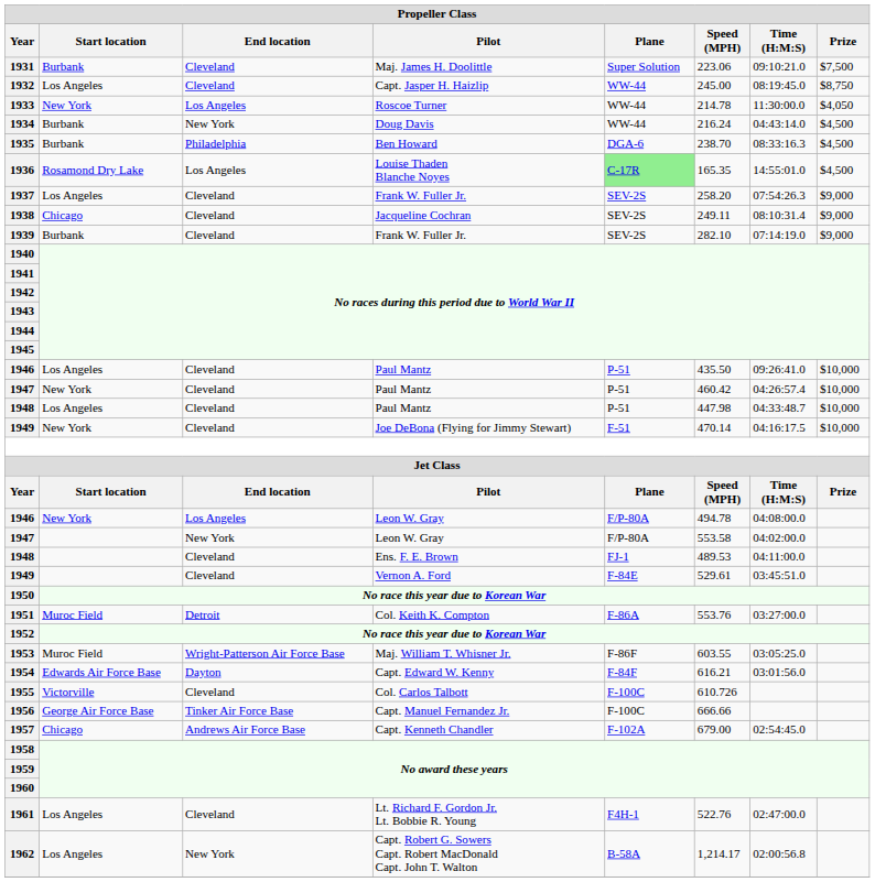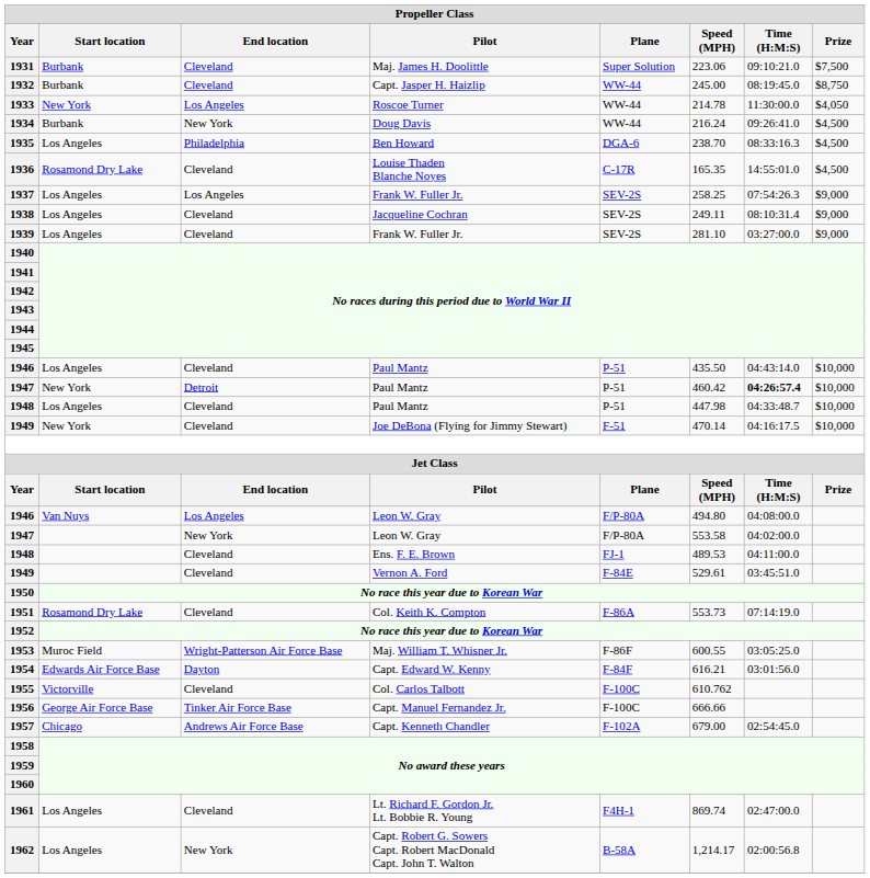 <table class="wikitable" width="90%">
 <tr>
 <td colspan="8" style="background:#dcdcdc;" align="center"><strong><span>Propeller Class</span></strong></td>
 </tr>
 <tr>
 <th>Year</th>
 <th>Start location</th>
 <th>End location</th>
 <th>Pilot</th>
 <th>Plane</th>
 <th>Speed<br>(MPH)</th>
 <th>Time<br>(H:M:S)</th>
 <th>Prize</th>
 </tr>
 <tr>
 <th>1931</th>
 <td><a href='#'>Burbank</a></td>
 <td><a href='#'>Cleveland</a></td>
 <td>Maj. <a href='#'>James H. Doolittle</a></td>
 <td><a href='#'>Super Solution</a></td>
 <td>223.06</td>
 <td>09:10:21.0</td>
 <td>$7,500</td>
 </tr>
 <tr>
 <th>1932</th>
-<td>Los Angeles</td>
+<td>Burbank</td>
 <td><a href='#'>Cleveland</a></td>
 <td>Capt. <a href='#'>Jasper H. Haizlip</a></td>
 <td><a href='#'>WW-44</a></td>
 <td>245.00</td>
 <td>08:19:45.0</td>
 <td>$8,750</td>
 </tr>
 <tr>
 <th>1933</th>
 <td><a href='#'>New York</a></td>
 <td><a href='#'>Los Angeles</a></td>
 <td><a href='#'>Roscoe Turner</a></td>
 <td>WW-44</td>
 <td>214.78</td>
 <td>11:30:00.0</td>
 <td>$4,050</td>
 </tr>
 <tr>
 <th>1934</th>
 <td>Burbank</td>
 <td>New York</td>
 <td><a href='#'>Doug Davis</a></td>
 <td>WW-44</td>
 <td>216.24</td>
-<td>04:43:14.0</td>
+<td>09:26:41.0</td>
 <td>$4,500</td>
 </tr>
 <tr>
 <th>1935</th>
-<td>Burbank</td>
+<td>Los Angeles</td>
 <td><a href='#'>Philadelphia</a></td>
 <td><a href='#'>Ben Howard</a></td>
 <td><a href='#'>DGA-6</a></td>
 <td>238.70</td>
 <td>08:33:16.3</td>
 <td>$4,500</td>
 </tr>
 <tr>
 <th>1936</th>
 <td><a href='#'>Rosamond Dry Lake</a></td>
-<td>Los Angeles</td>
+<td>Cleveland</td>
 <td><a href='#'>Louise Thaden</a><br><a href='#'>Blanche Noyes</a></td>
-<td style="background: lightgreen;"><a href='#'>C-17R</a></td>
+<td><a href='#'>C-17R</a></td>
 <td>165.35</td>
 <td>14:55:01.0</td>
 <td>$4,500</td>
 </tr>
 <tr>
 <th>1937</th>
 <td>Los Angeles</td>
-<td>Cleveland</td>
+<td>Los Angeles</td>
 <td><a href='#'>Frank W. Fuller Jr.</a></td>
 <td><a href='#'>SEV-2S</a></td>
-<td>258.20</td>
+<td>258.25</td>
 <td>07:54:26.3</td>
 <td>$9,000</td>
 </tr>
 <tr>
 <th>1938</th>
-<td><a href='#'>Chicago</a></td>
+<td>Los Angeles</td>
 <td>Cleveland</td>
 <td><a href='#'>Jacqueline Cochran</a></td>
 <td>SEV-2S</td>
 <td>249.11</td>
 <td>08:10:31.4</td>
 <td>$9,000</td>
 </tr>
 <tr>
 <th>1939</th>
-<td>Burbank</td>
+<td>Los Angeles</td>
 <td>Cleveland</td>
 <td>Frank W. Fuller Jr.</td>
 <td>SEV-2S</td>
-<td>282.10</td>
-<td>07:14:19.0</td>
+<td>281.10</td>
+<td>03:27:00.0</td>
 <td>$9,000</td>
 </tr>
 <tr>
 <th>1940</th>
 <td colspan="7" rowspan="6" style="background:#f0fff0;" align="center"><strong><em>No races during this period due to <a href='#'>World War II</a></em></strong></td>
 </tr>
 <tr>
 <th>1941</th>
 </tr>
 <tr>
 <th>1942</th>
 </tr>
 <tr>
 <th>1943</th>
 </tr>
 <tr>
 <th>1944</th>
 </tr>
 <tr>
 <th>1945</th>
 </tr>
 <tr>
 <th>1946</th>
 <td>Los Angeles</td>
 <td>Cleveland</td>
 <td><a href='#'>Paul Mantz</a></td>
 <td><a href='#'>P-51</a></td>
 <td>435.50</td>
-<td>09:26:41.0</td>
+<td>04:43:14.0</td>
 <td>$10,000</td>
 </tr>
 <tr>
 <th>1947</th>
 <td>New York</td>
-<td>Cleveland</td>
+<td><a href='#'>Detroit</a></td>
 <td>Paul Mantz</td>
 <td>P-51</td>
 <td>460.42</td>
-<td>04:26:57.4</td>
+<td><strong>04:26:57.4</strong></td>
 <td>$10,000</td>
 </tr>
 <tr>
 <th>1948</th>
 <td>Los Angeles</td>
 <td>Cleveland</td>
 <td>Paul Mantz</td>
 <td>P-51</td>
 <td>447.98</td>
 <td>04:33:48.7</td>
 <td>$10,000</td>
 </tr>
 <tr>
 <th>1949</th>
 <td>New York</td>
 <td>Cleveland</td>
 <td><a href='#'>Joe DeBona</a> (Flying for Jimmy Stewart)</td>
 <td><a href='#'>F-51</a></td>
 <td>470.14</td>
 <td>04:16:17.5</td>
 <td>$10,000</td>
 </tr>
 <tr>
 <td colspan="8" style="background:white;"> </td>
 </tr>
 <tr>
 <td colspan="8" style="background:#dcdcdc;" align="center"><strong><span>Jet Class</span></strong></td>
 </tr>
 <tr>
 <th>Year</th>
 <th>Start location</th>
 <th>End location</th>
 <th>Pilot</th>
 <th>Plane</th>
 <th>Speed<br>(MPH)</th>
 <th>Time<br>(H:M:S)</th>
 <th>Prize</th>
 </tr>
 <tr>
 <th>1946</th>
-<td><a href='#'>New York</a></td>
+<td><a href='#'>Van Nuys</a></td>
 <td><a href='#'>Los Angeles</a></td>
 <td><a href='#'>Leon W. Gray</a></td>
 <td><a href='#'>F/P-80A</a></td>
-<td>494.78</td>
+<td>494.80</td>
 <td>04:08:00.0</td>
 <td> </td>
 </tr>
 <tr>
 <th>1947</th>
 <td></td>
 <td>New York</td>
 <td>Leon W. Gray</td>
 <td>F/P-80A</td>
 <td>553.58</td>
 <td>04:02:00.0</td>
 <td></td>
 </tr>
 <tr>
 <th>1948</th>
 <td></td>
 <td>Cleveland</td>
 <td>Ens. <a href='#'>F. E. Brown</a></td>
 <td><a href='#'>FJ-1</a></td>
 <td>489.53</td>
 <td>04:11:00.0</td>
 <td></td>
 </tr>
 <tr>
 <th>1949</th>
 <td></td>
 <td>Cleveland</td>
 <td><a href='#'>Vernon A. Ford</a></td>
 <td><a href='#'>F-84E</a></td>
 <td>529.61</td>
 <td>03:45:51.0</td>
 <td></td>
 </tr>
 <tr>
 <th>1950</th>
 <td colspan="7" style="background:#f0fff0;" align="center"><strong><em>No race this year due to <a href='#'>Korean War</a></em></strong></td>
 </tr>
 <tr>
 <th>1951</th>
-<td><a href='#'>Muroc Field</a></td>
-<td><a href='#'>Detroit</a></td>
+<td><a href='#'>Rosamond Dry Lake</a></td>
+<td>Cleveland</td>
 <td>Col. <a href='#'>Keith K. Compton</a></td>
 <td><a href='#'>F-86A</a></td>
-<td>553.76</td>
-<td>03:27:00.0</td>
+<td>553.73</td>
+<td>07:14:19.0</td>
 <td></td>
 </tr>
 <tr>
 <th>1952</th>
 <td colspan="7" style="background:#f0fff0;" align="center"><strong><em>No race this year due to <a href='#'>Korean War</a></em></strong></td>
 </tr>
 <tr>
 <th>1953</th>
 <td>Muroc Field</td>
 <td><a href='#'>Wright-Patterson Air Force Base</a></td>
 <td>Maj. <a href='#'>William T. Whisner Jr.</a></td>
 <td>F-86F</td>
-<td>603.55</td>
+<td>600.55</td>
 <td>03:05:25.0</td>
 <td></td>
 </tr>
 <tr>
 <th>1954</th>
 <td><a href='#'>Edwards Air Force Base</a></td>
 <td><a href='#'>Dayton</a></td>
 <td>Capt. <a href='#'>Edward W. Kenny</a></td>
 <td><a href='#'>F-84F</a></td>
 <td>616.21</td>
 <td>03:01:56.0</td>
 <td></td>
 </tr>
 <tr>
 <th>1955</th>
 <td><a href='#'>Victorville</a></td>
 <td>Cleveland</td>
 <td>Col. <a href='#'>Carlos Talbott</a></td>
 <td><a href='#'>F-100C</a></td>
-<td>610.726</td>
+<td>610.762</td>
 <td></td>
 <td></td>
 </tr>
 <tr>
 <th>1956</th>
 <td><a href='#'>George Air Force Base</a></td>
 <td><a href='#'>Tinker Air Force Base</a></td>
 <td>Capt. <a href='#'>Manuel Fernandez Jr.</a></td>
 <td>F-100C</td>
 <td>666.66</td>
 <td></td>
 <td></td>
 </tr>
 <tr>
 <th>1957</th>
 <td><a href='#'>Chicago</a></td>
 <td><a href='#'>Andrews Air Force Base</a></td>
 <td>Capt. <a href='#'>Kenneth Chandler</a></td>
 <td><a href='#'>F-102A</a></td>
 <td>679.00</td>
 <td>02:54:45.0</td>
 <td></td>
 </tr>
 <tr>
 <th>1958</th>
 <td colspan="7" rowspan="3" style="background:#f0fff0;" align="center"><strong><em>No award these years</em></strong></td>
 </tr>
 <tr>
 <th>1959</th>
 </tr>
 <tr>
 <th>1960</th>
 </tr>
 <tr>
 <th>1961</th>
 <td>Los Angeles</td>
 <td>Cleveland</td>
 <td>Lt. <a href='#'>Richard F. Gordon Jr.</a><br>Lt. Bobbie R. Young</td>
 <td><a href='#'>F4H-1</a></td>
-<td>522.76</td>
+<td>869.74</td>
 <td>02:47:00.0</td>
 <td></td>
 </tr>
 <tr>
 <th>1962</th>
 <td>Los Angeles</td>
 <td>New York</td>
 <td>Capt. <a href='#'>Robert G. Sowers</a><br>Capt. Robert MacDonald<br>Capt. John T. Walton</td>
 <td><a href='#'>B-58A</a></td>
 <td>1,214.17</td>
 <td>02:00:56.8</td>
 <td></td>
 </tr>
 <tr>
 </tr>
 </table>
